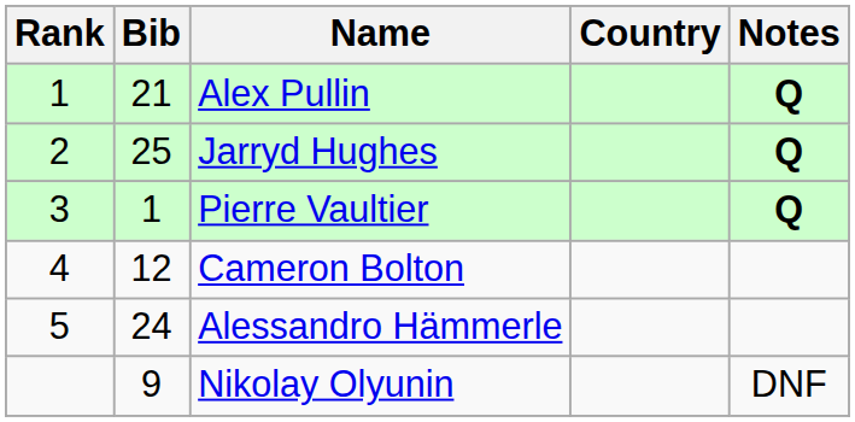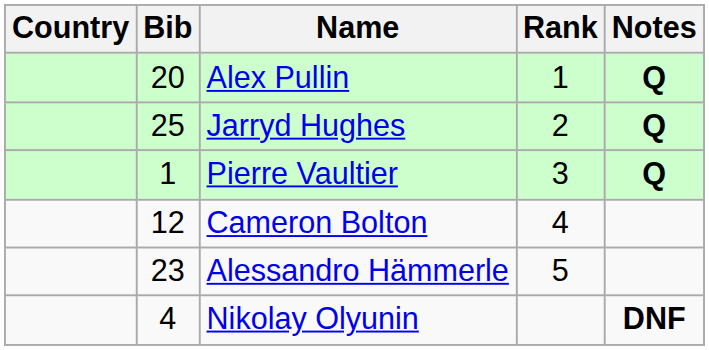 <table class="wikitable" style="text-align:center;">
 <tr>
-<th>Rank</th>
+<th>Country</th>
 <th>Bib</th>
 <th>Name</th>
-<th>Country</th>
+<th>Rank</th>
 <th>Notes</th>
 </tr>
 <tr bgcolor=ccffcc>
+<td align="left"></td>
+<td>20</td>
+<td align="left"><a href='#'>Alex Pullin</a></td>
 <td>1</td>
-<td>21</td>
-<td align="left"><a href='#'>Alex Pullin</a></td>
-<td align="left"></td>
 <td><strong>Q</strong></td>
 </tr>
 <tr bgcolor=ccffcc>
-<td>2</td>
+<td align="left"></td>
 <td>25</td>
 <td align="left"><a href='#'>Jarryd Hughes</a></td>
-<td align="left"></td>
+<td>2</td>
 <td><strong>Q</strong></td>
 </tr>
 <tr bgcolor=ccffcc>
-<td>3</td>
+<td align="left"></td>
 <td>1</td>
 <td align="left"><a href='#'>Pierre Vaultier</a></td>
-<td align="left"></td>
+<td>3</td>
 <td><strong>Q</strong></td>
 </tr>
 <tr>
-<td>4</td>
+<td align="left"></td>
 <td>12</td>
 <td align="left"><a href='#'>Cameron Bolton</a></td>
-<td align="left"></td>
+<td>4</td>
 <td></td>
 </tr>
 <tr>
+<td align="left"></td>
+<td>23</td>
+<td align="left"><a href='#'>Alessandro Hämmerle</a></td>
 <td>5</td>
-<td>24</td>
-<td align="left"><a href='#'>Alessandro Hämmerle</a></td>
-<td align="left"></td>
 <td></td>
 </tr>
 <tr>
+<td align="left"></td>
+<td>4</td>
+<td align="left"><a href='#'>Nikolay Olyunin</a></td>
 <td></td>
-<td>9</td>
-<td align="left"><a href='#'>Nikolay Olyunin</a></td>
-<td align="left"></td>
-<td>DNF</td>
+<td><strong>DNF</strong></td>
 </tr>
 </table>
